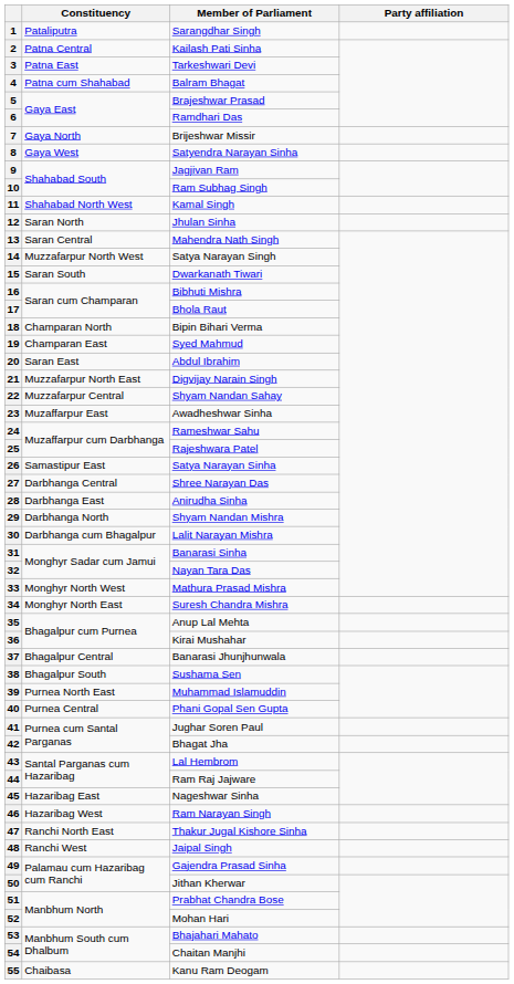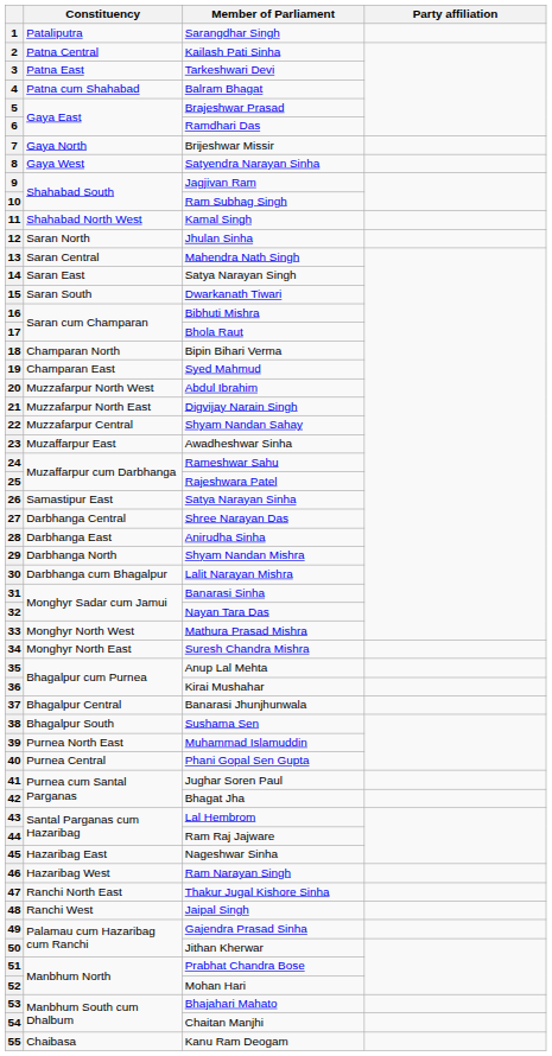 <table class="wikitable sortable">
 <tr style="text-align:center;">
 <th></th>
 <th style="width:13em">Constituency</th>
 <th style="width:15em">Member of Parliament</th>
 <th colspan="2" style="width:15em">Party affiliation</th>
 </tr>
 <tr>
 <th>1</th>
 <td><a href='#'>Pataliputra</a></td>
 <td><a href='#'>Sarangdhar Singh</a></td>
 <td></td>
 </tr>
 <tr>
 <th>2</th>
 <td><a href='#'>Patna Central</a></td>
 <td><a href='#'>Kailash Pati Sinha</a></td>
 </tr>
 <tr>
 <th>3</th>
 <td><a href='#'>Patna East</a></td>
 <td><a href='#'>Tarkeshwari Devi</a></td>
 </tr>
 <tr>
 <th>4</th>
 <td><a href='#'>Patna cum Shahabad</a></td>
 <td><a href='#'>Balram Bhagat</a></td>
 </tr>
 <tr>
 <th>5</th>
 <td rowspan=2><a href='#'>Gaya East</a></td>
 <td><a href='#'>Brajeshwar Prasad</a></td>
 </tr>
 <tr>
 <th>6</th>
 <td><a href='#'>Ramdhari Das</a></td>
 </tr>
 <tr>
 <th>7</th>
 <td><a href='#'>Gaya North</a></td>
 <td>Brijeshwar Missir</td>
 <td></td>
 </tr>
 <tr>
 <th>8</th>
 <td><a href='#'>Gaya West</a></td>
 <td><a href='#'>Satyendra Narayan Sinha</a></td>
 <td></td>
 </tr>
 <tr>
 <th>9</th>
 <td rowspan=2><a href='#'>Shahabad South</a></td>
 <td><a href='#'>Jagjivan Ram</a></td>
 </tr>
 <tr>
 <th>10</th>
 <td><a href='#'>Ram Subhag Singh</a></td>
 </tr>
 <tr>
 <th>11</th>
 <td><a href='#'>Shahabad North West</a></td>
 <td><a href='#'>Kamal Singh</a></td>
 <td></td>
 </tr>
 <tr>
 <th>12</th>
 <td>Saran North</td>
 <td><a href='#'>Jhulan Sinha</a></td>
 <td></td>
 </tr>
 <tr>
 <th>13</th>
 <td>Saran Central</td>
 <td><a href='#'>Mahendra Nath Singh</a></td>
 </tr>
 <tr>
 <th>14</th>
-<td>Muzzafarpur North West</td>
+<td>Saran East</td>
 <td>Satya Narayan Singh</td>
 </tr>
 <tr>
 <th>15</th>
 <td>Saran South</td>
 <td><a href='#'>Dwarkanath Tiwari</a></td>
 </tr>
 <tr>
 <th>16</th>
 <td rowspan=2>Saran cum Champaran</td>
 <td><a href='#'>Bibhuti Mishra</a></td>
 </tr>
 <tr>
 <th>17</th>
 <td><a href='#'>Bhola Raut</a></td>
 </tr>
 <tr>
 <th>18</th>
 <td>Champaran North</td>
 <td>Bipin Bihari Verma</td>
 </tr>
 <tr>
 <th>19</th>
 <td>Champaran East</td>
 <td><a href='#'>Syed Mahmud</a></td>
 </tr>
 <tr>
 <th>20</th>
-<td>Saran East</td>
+<td>Muzzafarpur North West</td>
 <td><a href='#'>Abdul Ibrahim</a></td>
 </tr>
 <tr>
 <th>21</th>
 <td>Muzzafarpur North East</td>
 <td><a href='#'>Digvijay Narain Singh</a></td>
 </tr>
 <tr>
 <th>22</th>
 <td>Muzzafarpur Central</td>
 <td><a href='#'>Shyam Nandan Sahay</a></td>
 </tr>
 <tr>
 <th>23</th>
 <td>Muzaffarpur East</td>
 <td>Awadheshwar Sinha</td>
 </tr>
 <tr>
 <th>24</th>
 <td rowspan=2>Muzaffarpur cum Darbhanga</td>
 <td><a href='#'>Rameshwar Sahu</a></td>
 </tr>
 <tr>
 <th>25</th>
 <td><a href='#'>Rajeshwara Patel</a></td>
 </tr>
 <tr>
 <th>26</th>
 <td>Samastipur East</td>
 <td><a href='#'>Satya Narayan Sinha</a></td>
 </tr>
 <tr>
 <th>27</th>
 <td>Darbhanga Central</td>
 <td><a href='#'>Shree Narayan Das</a></td>
 </tr>
 <tr>
 <th>28</th>
 <td>Darbhanga East</td>
 <td><a href='#'>Anirudha Sinha</a></td>
 </tr>
 <tr>
 <th>29</th>
 <td>Darbhanga North</td>
 <td><a href='#'>Shyam Nandan Mishra</a></td>
 </tr>
 <tr>
 <th>30</th>
 <td>Darbhanga cum Bhagalpur</td>
 <td><a href='#'>Lalit Narayan Mishra</a></td>
 </tr>
 <tr>
 <th>31</th>
 <td rowspan=2>Monghyr Sadar cum Jamui</td>
 <td><a href='#'>Banarasi Sinha</a></td>
 </tr>
 <tr>
 <th>32</th>
 <td><a href='#'>Nayan Tara Das</a></td>
 </tr>
 <tr>
 <th>33</th>
 <td>Monghyr North West</td>
 <td><a href='#'>Mathura Prasad Mishra</a></td>
 </tr>
 <tr>
 <th>34</th>
 <td>Monghyr North East</td>
 <td><a href='#'>Suresh Chandra Mishra</a></td>
 <td></td>
 </tr>
 <tr>
 <th>35</th>
 <td rowspan=2>Bhagalpur cum Purnea</td>
 <td>Anup Lal Mehta</td>
 <td></td>
 </tr>
 <tr>
 <th>36</th>
 <td>Kirai Mushahar</td>
 <td></td>
 </tr>
 <tr>
 <th>37</th>
 <td>Bhagalpur Central</td>
 <td>Banarasi Jhunjhunwala</td>
 <td></td>
 </tr>
 <tr>
 <th>38</th>
 <td>Bhagalpur South</td>
 <td><a href='#'>Sushama Sen</a></td>
 </tr>
 <tr>
 <th>39</th>
 <td>Purnea North East</td>
 <td><a href='#'>Muhammad Islamuddin</a></td>
 </tr>
 <tr>
 <th>40</th>
 <td>Purnea Central</td>
 <td><a href='#'>Phani Gopal Sen Gupta</a></td>
 </tr>
 <tr>
 <th>41</th>
 <td rowspan=2>Purnea cum Santal Parganas</td>
 <td>Jughar Soren Paul</td>
 <td></td>
 </tr>
 <tr>
 <th>42</th>
 <td>Bhagat Jha</td>
 <td></td>
 </tr>
 <tr>
 <th>43</th>
 <td rowspan=2>Santal Parganas cum Hazaribag</td>
 <td><a href='#'>Lal Hembrom</a></td>
 </tr>
 <tr>
 <th>44</th>
 <td>Ram Raj Jajware</td>
 </tr>
 <tr>
 <th>45</th>
 <td>Hazaribag East</td>
 <td>Nageshwar Sinha</td>
 </tr>
 <tr>
 <th>46</th>
 <td>Hazaribag West</td>
 <td><a href='#'>Ram Narayan Singh</a></td>
 <td></td>
 </tr>
 <tr>
 <th>47</th>
 <td>Ranchi North East</td>
 <td><a href='#'>Thakur Jugal Kishore Sinha</a></td>
 <td></td>
 </tr>
 <tr>
 <th>48</th>
 <td>Ranchi West</td>
 <td><a href='#'>Jaipal Singh</a></td>
 <td></td>
 </tr>
 <tr>
 <th>49</th>
 <td rowspan=2>Palamau cum Hazaribag cum Ranchi</td>
 <td><a href='#'>Gajendra Prasad Sinha</a></td>
 <td></td>
 </tr>
 <tr>
 <th>50</th>
 <td>Jithan Kherwar</td>
 </tr>
 <tr>
 <th>51</th>
 <td rowspan=2>Manbhum North</td>
 <td><a href='#'>Prabhat Chandra Bose</a></td>
 </tr>
 <tr>
 <th>52</th>
 <td>Mohan Hari</td>
 </tr>
 <tr>
 <th>53</th>
 <td rowspan=2>Manbhum South cum Dhalbum</td>
 <td><a href='#'>Bhajahari Mahato</a></td>
 <td></td>
 </tr>
 <tr>
 <th>54</th>
 <td>Chaitan Manjhi</td>
 </tr>
 <tr>
 <th>55</th>
 <td>Chaibasa</td>
 <td>Kanu Ram Deogam</td>
 <td></td>
 </tr>
 </table>
